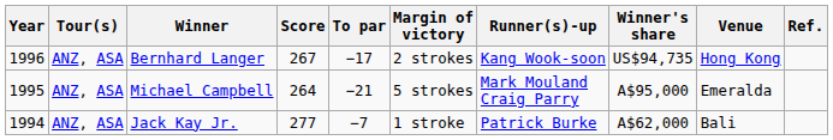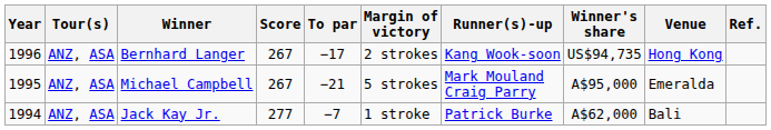 <table class=wikitable style="font-size:95%">
 <tr>
 <th>Year</th>
 <th>Tour(s)</th>
 <th>Winner</th>
 <th>Score</th>
 <th>To par</th>
 <th>Margin of<br>victory</th>
 <th>Runner(s)-up</th>
 <th>Winner's<br>share</th>
 <th>Venue</th>
 <th>Ref.</th>
 </tr>
 <tr>
 <td>1996</td>
 <td><a href='#'>ANZ</a>, <a href='#'>ASA</a></td>
 <td> <a href='#'>Bernhard Langer</a></td>
 <td align=center>267</td>
 <td align=center>−17</td>
 <td>2 strokes</td>
 <td> <a href='#'>Kang Wook-soon</a></td>
 <td align=center>US$94,735</td>
 <td><a href='#'>Hong Kong</a></td>
 <td></td>
 </tr>
 <tr>
 <td>1995</td>
 <td><a href='#'>ANZ</a>, <a href='#'>ASA</a></td>
 <td> <a href='#'>Michael Campbell</a></td>
-<td align=center>264</td>
+<td align=center>267</td>
 <td align=center>−21</td>
 <td>5 strokes</td>
 <td> <a href='#'>Mark Mouland</a><br> <a href='#'>Craig Parry</a></td>
 <td align=center>A$95,000</td>
 <td>Emeralda</td>
 <td></td>
 </tr>
 <tr>
 <td>1994</td>
 <td><a href='#'>ANZ</a>, <a href='#'>ASA</a></td>
 <td> <a href='#'>Jack Kay Jr.</a></td>
 <td align=center>277</td>
 <td align=center>−7</td>
 <td>1 stroke</td>
 <td> <a href='#'>Patrick Burke</a></td>
 <td align=center>A$62,000</td>
 <td>Bali</td>
 <td></td>
 </tr>
 </table>
